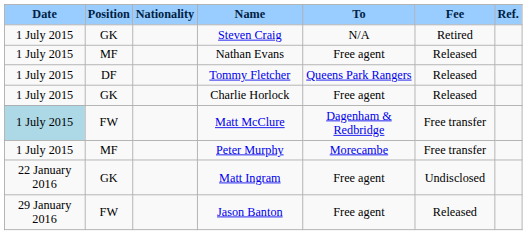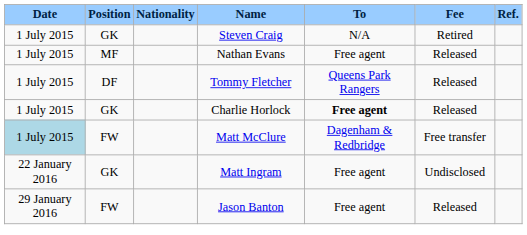 <table class="wikitable"  style="text-align:center; font-size:90%; ">
 <tr>
 <th style="background:#99CCFF; color:#001F44; width:125px;">Date</th>
 <th style="background:#99CCFF; color:#001F44; width:50px;">Position</th>
 <th style="background:#99CCFF; color:#001F44; width:50px;">Nationality</th>
 <th style="background:#99CCFF; color:#001F44; width:175px;">Name</th>
 <th style="background:#99CCFF; color:#001F44; width:175px;">To</th>
 <th style="background:#99CCFF; color:#001F44; width:100px;">Fee</th>
 <th style="background:#99CCFF; color:#001F44; width:25px;">Ref.</th>
 </tr>
 <tr>
 <td>1 July 2015</td>
 <td>GK</td>
 <td></td>
 <td><a href='#'>Steven Craig</a></td>
 <td>N/A</td>
 <td>Retired</td>
 <td></td>
 </tr>
 <tr>
 <td>1 July 2015</td>
 <td>MF</td>
 <td></td>
 <td>Nathan Evans</td>
 <td>Free agent</td>
 <td>Released</td>
 <td></td>
 </tr>
 <tr>
 <td>1 July 2015</td>
 <td>DF</td>
 <td></td>
 <td><a href='#'>Tommy Fletcher</a></td>
 <td><a href='#'>Queens Park Rangers</a></td>
 <td>Released</td>
 <td></td>
 </tr>
 <tr>
 <td>1 July 2015</td>
 <td>GK</td>
 <td></td>
 <td>Charlie Horlock</td>
-<td>Free agent</td>
+<td><strong>Free agent</strong></td>
 <td>Released</td>
 <td></td>
 </tr>
 <tr>
 <td style="background: lightblue;">1 July 2015</td>
 <td>FW</td>
 <td></td>
 <td><a href='#'>Matt McClure</a></td>
 <td><a href='#'>Dagenham & Redbridge</a> </td>
-<td>Free transfer</td>
-<td></td>
-</tr>
-<tr>
-<td>1 July 2015</td>
-<td>MF</td>
-<td></td>
-<td><a href='#'>Peter Murphy</a></td>
-<td><a href='#'>Morecambe</a></td>
 <td>Free transfer</td>
 <td></td>
 </tr>
 <tr>
 <td>22 January 2016</td>
 <td>GK</td>
 <td></td>
 <td><a href='#'>Matt Ingram</a></td>
 <td>Free agent</td>
 <td>Undisclosed</td>
 <td></td>
 </tr>
 <tr>
 <td>29 January 2016</td>
 <td>FW</td>
 <td></td>
 <td><a href='#'>Jason Banton</a></td>
 <td>Free agent</td>
 <td>Released</td>
 <td></td>
 </tr>
 </table>
